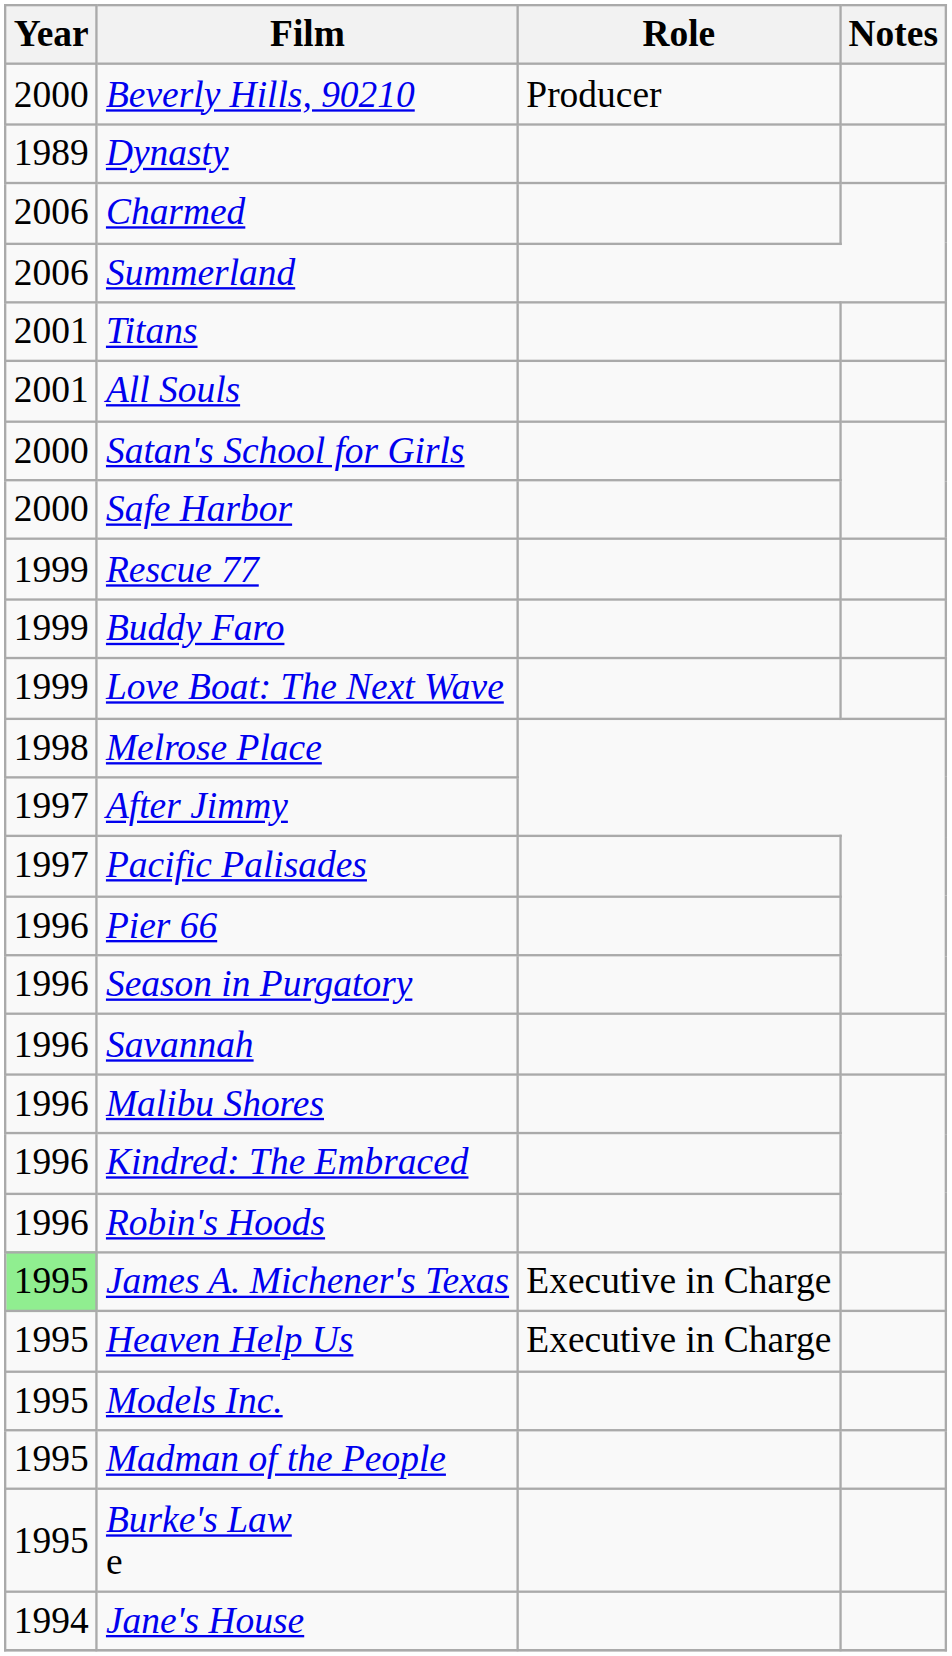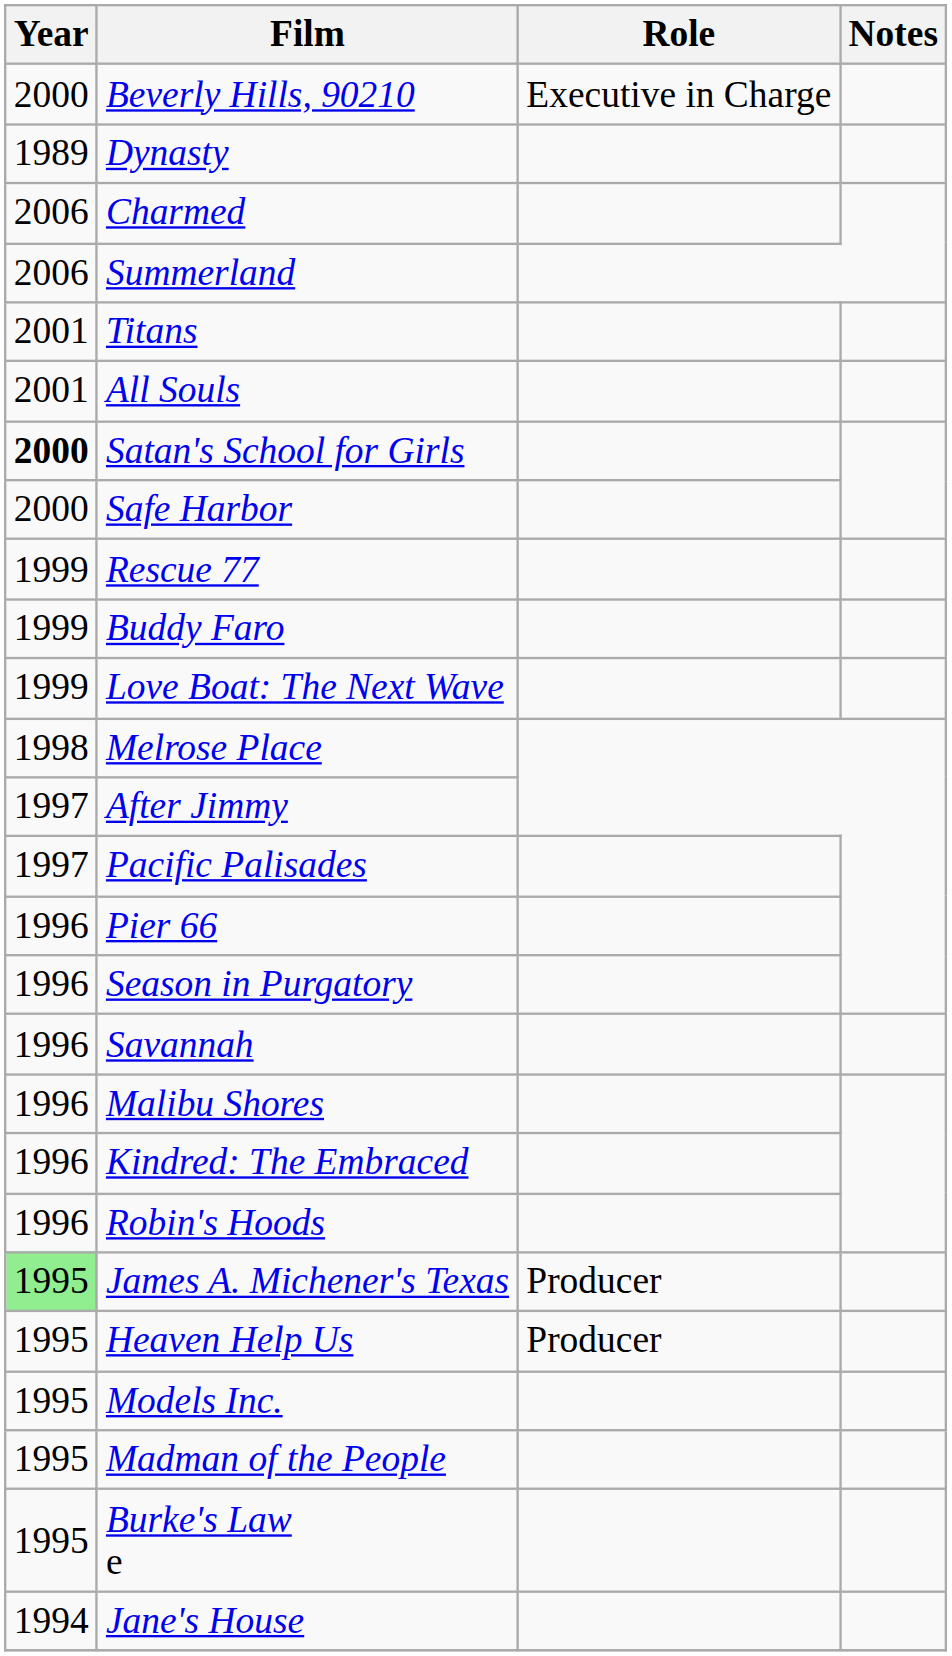 <table class="wikitable sortable">
 <tr>
 <th>Year</th>
 <th>Film</th>
 <th>Role</th>
 <th class="unsortable">Notes</th>
 </tr>
 <tr>
 <td>2000</td>
 <td><em><a href='#'>Beverly Hills, 90210</a></em></td>
-<td>Producer</td>
+<td>Executive in Charge</td>
 <td></td>
 </tr>
 <tr>
 <td>1989</td>
 <td><em><a href='#'>Dynasty</a></em></td>
 <td></td>
 <td></td>
 </tr>
 <tr>
 <td>2006</td>
 <td><em><a href='#'>Charmed</a></em></td>
 <td></td>
 </tr>
 <tr>
 <td>2006</td>
 <td><em><a href='#'>Summerland</a></em></td>
 </tr>
 <tr>
 <td>2001</td>
 <td><em><a href='#'>Titans</a></em></td>
 <td></td>
 <td></td>
 </tr>
 <tr>
 <td>2001</td>
 <td><em><a href='#'>All Souls</a></em></td>
 <td></td>
 <td></td>
 </tr>
 <tr>
-<td>2000</td>
+<td><strong>2000</strong></td>
 <td><em><a href='#'>Satan's School for Girls</a></em></td>
 <td></td>
 </tr>
 <tr>
 <td>2000</td>
 <td><em><a href='#'>Safe Harbor</a></em></td>
 <td></td>
 </tr>
 <tr>
 <td>1999</td>
 <td><em><a href='#'>Rescue 77</a></em></td>
 <td></td>
 <td></td>
 </tr>
 <tr>
 <td>1999</td>
 <td><em><a href='#'>Buddy Faro</a></em></td>
 <td></td>
 </tr>
 <tr>
 <td>1999</td>
 <td><em><a href='#'>Love Boat: The Next Wave</a></em></td>
 <td></td>
 <td></td>
 </tr>
 <tr>
 <td>1998</td>
 <td><em><a href='#'>Melrose Place</a></em></td>
 </tr>
 <tr>
 <td>1997</td>
 <td><em><a href='#'>After Jimmy</a></em></td>
 </tr>
 <tr>
 <td>1997</td>
 <td><em><a href='#'>Pacific Palisades</a></em></td>
 <td></td>
 </tr>
 <tr>
 <td>1996</td>
 <td><em><a href='#'>Pier 66</a></em></td>
 <td></td>
 </tr>
 <tr>
 <td>1996</td>
 <td><em><a href='#'>Season in Purgatory</a></em></td>
 <td></td>
 </tr>
 <tr>
 <td>1996</td>
 <td><em><a href='#'>Savannah</a></em></td>
 <td></td>
 <td></td>
 </tr>
 <tr>
 <td>1996</td>
 <td><em><a href='#'>Malibu Shores</a></em></td>
 <td></td>
 </tr>
 <tr>
 <td>1996</td>
 <td><em><a href='#'>Kindred: The Embraced</a></em></td>
 <td></td>
 </tr>
 <tr>
 <td>1996</td>
 <td><em><a href='#'>Robin's Hoods</a></em></td>
 <td></td>
 </tr>
 <tr>
 <td style="background: lightgreen;">1995</td>
 <td><em><a href='#'>James A. Michener's Texas</a></em></td>
-<td>Executive in Charge</td>
+<td>Producer</td>
 <td></td>
 </tr>
 <tr>
 <td>1995</td>
 <td><em><a href='#'>Heaven Help Us</a></em></td>
-<td>Executive in Charge</td>
+<td>Producer</td>
 <td></td>
 </tr>
 <tr>
 <td>1995</td>
 <td><em><a href='#'>Models Inc.</a></em></td>
 <td></td>
 <td></td>
 </tr>
 <tr>
 <td>1995</td>
 <td><em><a href='#'>Madman of the People</a></em></td>
 <td></td>
 <td></td>
 </tr>
 <tr>
 <td>1995</td>
 <td><em><a href='#'>Burke's Law</a></em><br>e</td>
 <td></td>
 </tr>
 <tr>
 <td>1994</td>
 <td><em><a href='#'>Jane's House</a></em></td>
 <td></td>
 <td></td>
 </tr>
 <tr>
 </tr>
 </table>
